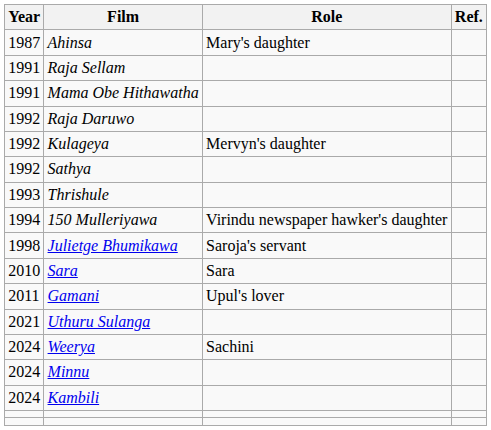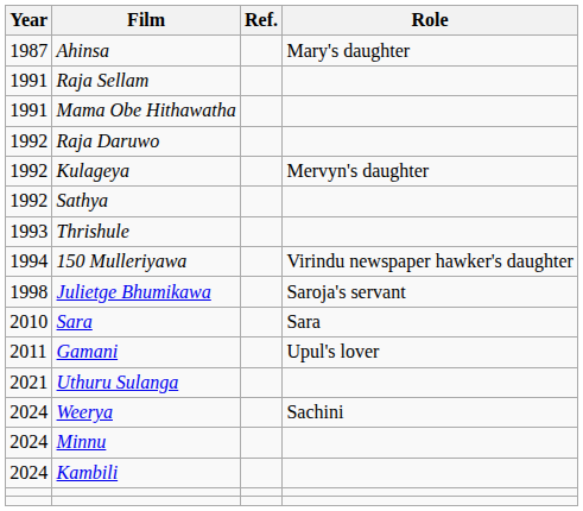 <table class="wikitable">
 <tr>
 <th>Year</th>
 <th>Film</th>
+<th>Ref.</th>
 <th>Role</th>
-<th>Ref.</th>
 </tr>
 <tr>
 <td>1987</td>
 <td><em>Ahinsa</em></td>
+<td></td>
 <td>Mary's daughter</td>
-<td></td>
 </tr>
 <tr>
 <td>1991</td>
 <td><em>Raja Sellam</em></td>
 <td></td>
 <td></td>
 </tr>
 <tr>
 <td>1991</td>
 <td><em>Mama Obe Hithawatha</em></td>
 <td></td>
 <td></td>
 </tr>
 <tr>
 <td>1992</td>
 <td><em>Raja Daruwo</em></td>
 <td></td>
 <td></td>
 </tr>
 <tr>
 <td>1992</td>
 <td><em>Kulageya</em></td>
+<td></td>
 <td>Mervyn's daughter</td>
-<td></td>
 </tr>
 <tr>
 <td>1992</td>
 <td><em>Sathya</em></td>
 <td></td>
 <td></td>
 </tr>
 <tr>
 <td>1993</td>
 <td><em>Thrishule</em></td>
 <td></td>
 <td></td>
 </tr>
 <tr>
 <td>1994</td>
 <td><em>150 Mulleriyawa</em></td>
+<td></td>
 <td>Virindu newspaper hawker's daughter</td>
-<td></td>
 </tr>
 <tr>
 <td>1998</td>
 <td><em><a href='#'>Julietge Bhumikawa</a></em></td>
+<td></td>
 <td>Saroja's servant</td>
-<td></td>
 </tr>
 <tr>
 <td>2010</td>
 <td><em><a href='#'>Sara</a></em></td>
+<td></td>
 <td>Sara</td>
-<td></td>
 </tr>
 <tr>
 <td>2011</td>
 <td><em><a href='#'>Gamani</a></em></td>
+<td></td>
 <td>Upul's lover</td>
-<td></td>
 </tr>
 <tr>
 <td>2021</td>
 <td><em><a href='#'>Uthuru Sulanga</a></em></td>
 <td></td>
 <td></td>
 </tr>
 <tr>
 <td>2024</td>
 <td><em><a href='#'>Weerya</a></em></td>
+<td></td>
 <td>Sachini</td>
-<td></td>
 </tr>
 <tr>
 <td>2024</td>
 <td><em><a href='#'>Minnu</a></em></td>
 <td></td>
 <td></td>
 </tr>
 <tr>
 <td>2024</td>
 <td><em><a href='#'>Kambili</a></em></td>
 <td></td>
 <td></td>
 </tr>
 <tr>
 <td></td>
 <td></td>
 <td></td>
 <td></td>
 </tr>
 <tr>
 <td></td>
 <td></td>
 <td></td>
 <td></td>
 </tr>
 </table>
